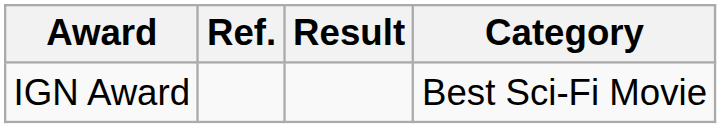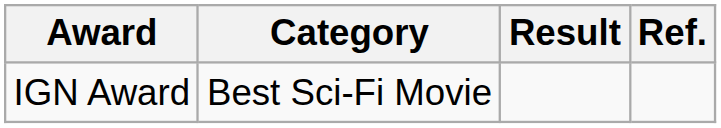 <table class="wikitable sortable">
 <tr>
 <th>Award</th>
+<th>Category</th>
+<th>Result</th>
 <th>Ref.</th>
-<th>Result</th>
-<th>Category</th>
 </tr>
 <tr>
 <td>IGN Award</td>
+<td>Best Sci-Fi Movie</td>
 <td></td>
 <td></td>
-<td>Best Sci-Fi Movie</td>
 </tr>
 </table>
